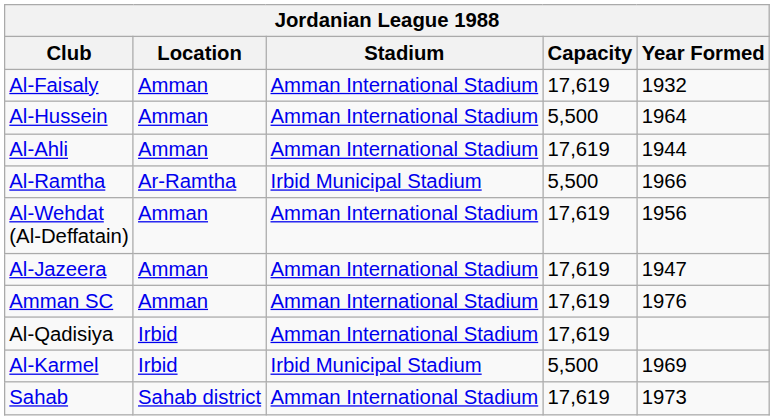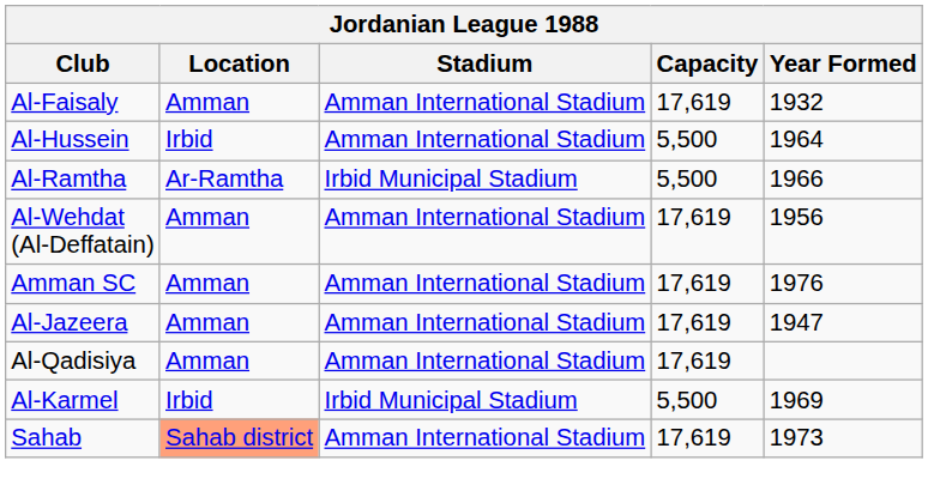 <table class="wikitable">
 <tr>
 <th colspan="5">Jordanian  League 1988</th>
 </tr>
 <tr>
 <th>Club</th>
 <th>Location</th>
 <th>Stadium</th>
 <th>Capacity</th>
 <th>Year Formed</th>
 </tr>
 <tr style="vertical-align:top;">
 <td><a href='#'>Al-Faisaly</a></td>
 <td><a href='#'>Amman</a></td>
 <td><a href='#'>Amman International Stadium</a></td>
 <td>17,619</td>
 <td>1932</td>
 </tr>
 <tr style="vertical-align:top;">
 <td><a href='#'>Al-Hussein</a></td>
-<td><a href='#'>Amman</a></td>
+<td><a href='#'>Irbid</a></td>
 <td><a href='#'>Amman International Stadium</a></td>
 <td>5,500</td>
 <td>1964</td>
-</tr>
-<tr style="vertical-align:top;">
-<td><a href='#'>Al-Ahli</a></td>
-<td><a href='#'>Amman</a></td>
-<td><a href='#'>Amman International Stadium</a></td>
-<td>17,619</td>
-<td>1944</td>
 </tr>
 <tr style="vertical-align:top;">
 <td><a href='#'>Al-Ramtha</a></td>
 <td><a href='#'>Ar-Ramtha</a></td>
 <td><a href='#'>Irbid Municipal Stadium</a></td>
 <td>5,500</td>
 <td>1966</td>
 </tr>
 <tr style="vertical-align:top;">
 <td><a href='#'>Al-Wehdat</a><br>(Al-Deffatain)</td>
 <td><a href='#'>Amman</a></td>
 <td><a href='#'>Amman International Stadium</a></td>
 <td>17,619</td>
 <td>1956</td>
 </tr>
 <tr style="vertical-align:top;">
+<td><a href='#'>Amman SC</a></td>
+<td><a href='#'>Amman</a></td>
+<td><a href='#'>Amman International Stadium</a></td>
+<td>17,619</td>
+<td>1976</td>
+</tr>
+<tr style="vertical-align:top;">
 <td><a href='#'>Al-Jazeera</a></td>
 <td><a href='#'>Amman</a></td>
 <td><a href='#'>Amman International Stadium</a></td>
 <td>17,619</td>
 <td>1947</td>
 </tr>
 <tr style="vertical-align:top;">
-<td><a href='#'>Amman SC</a></td>
+<td>Al-Qadisiya</td>
 <td><a href='#'>Amman</a></td>
-<td><a href='#'>Amman International Stadium</a></td>
-<td>17,619</td>
-<td>1976</td>
-</tr>
-<tr style="vertical-align:top;">
-<td>Al-Qadisiya</td>
-<td><a href='#'>Irbid</a></td>
 <td><a href='#'>Amman International Stadium</a></td>
 <td>17,619</td>
 <td></td>
 </tr>
 <tr style="vertical-align:top;">
 <td><a href='#'>Al-Karmel</a></td>
 <td><a href='#'>Irbid</a></td>
 <td><a href='#'>Irbid Municipal Stadium</a></td>
 <td>5,500</td>
 <td>1969</td>
 </tr>
 <tr style="vertical-align:top;">
 <td><a href='#'>Sahab</a></td>
-<td><a href='#'>Sahab district</a></td>
+<td style="background: lightsalmon;"><a href='#'>Sahab district</a></td>
 <td><a href='#'>Amman International Stadium</a></td>
 <td>17,619</td>
 <td>1973</td>
 </tr>
 </table>
